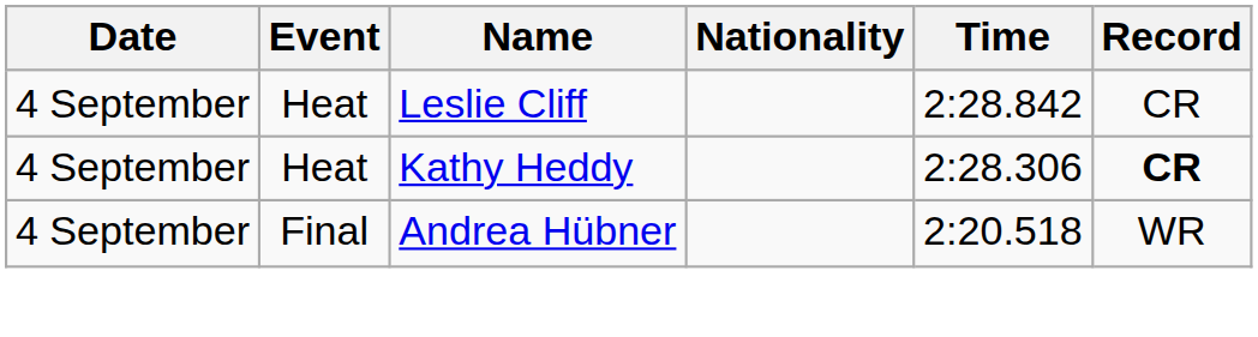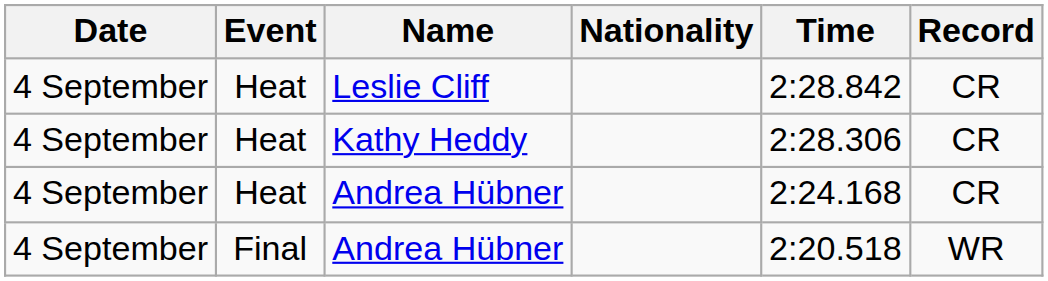 <table class=wikitable style=text-align:center>
 <tr>
 <th>Date</th>
 <th>Event</th>
 <th>Name</th>
 <th>Nationality</th>
 <th>Time</th>
 <th>Record</th>
 </tr>
 <tr>
 <td>4 September</td>
 <td>Heat</td>
 <td align=left><a href='#'>Leslie Cliff</a></td>
 <td align=left></td>
 <td>2:28.842</td>
 <td>CR</td>
 </tr>
 <tr>
 <td>4 September</td>
 <td>Heat</td>
 <td align=left><a href='#'>Kathy Heddy</a></td>
 <td align=left></td>
 <td>2:28.306</td>
-<td><strong>CR</strong></td>
+<td>CR</td>
+</tr>
+<tr>
+<td>4 September</td>
+<td>Heat</td>
+<td align=left><a href='#'>Andrea Hübner</a></td>
+<td align=left></td>
+<td>2:24.168</td>
+<td>CR</td>
 </tr>
 <tr>
 <td>4 September</td>
 <td>Final</td>
 <td align=left><a href='#'>Andrea Hübner</a></td>
 <td align=left></td>
 <td>2:20.518</td>
 <td>WR</td>
 </tr>
 </table>
